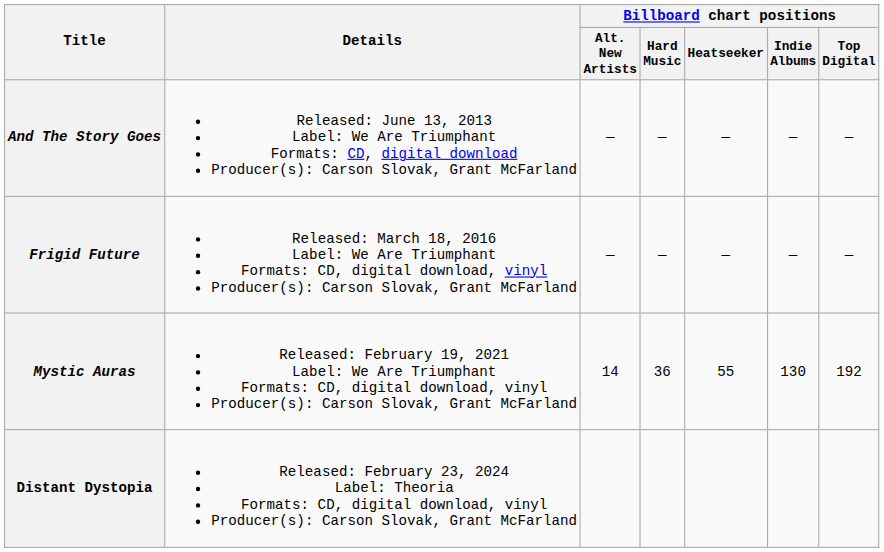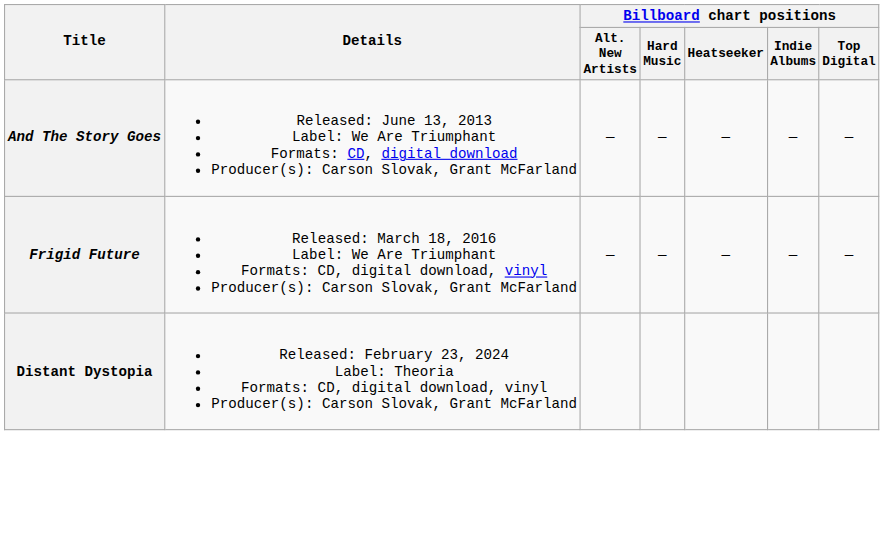 <table class="wikitable plainrowheaders" style="text-align:center;">
 <tr>
 <th scope="col" rowspan="2">Title</th>
 <th scope="col" rowspan="2">Details</th>
 <th scope="col" colspan="5"><a href='#'>Billboard</a> chart positions</th>
 </tr>
 <tr>
 <th scope="col" style="width:3em;font-size:90%;">Alt.<br>New<br>Artists<br></th>
 <th scope="col" style="width:3em;font-size:90%;">Hard<br>Music<br></th>
 <th scope="col" style="width:3em;font-size:90%;">Heatseeker<br></th>
 <th scope="col" style="width:3em;font-size:90%;">Indie<br>Albums<br></th>
 <th scope="col" style="width:3em;font-size:90%;">Top<br>Digital<br></th>
 </tr>
 <tr>
 <th scope="row"><strong><em>And The Story Goes</em></strong></th>
 <td><br><ul><li>Released: June 13, 2013</li><li>Label: We Are Triumphant</li><li>Formats: <a href='#'>CD</a>, <a href='#'>digital download</a></li><li>Producer(s): Carson Slovak, Grant McFarland</li></ul></td>
 <td>—</td>
 <td>—</td>
 <td>—</td>
 <td>—</td>
 <td>—</td>
 </tr>
 <tr>
 <th scope="row"><strong><em>Frigid Future</em></strong></th>
 <td><br><ul><li>Released: March 18, 2016</li><li>Label: We Are Triumphant</li><li>Formats: CD, digital download, <a href='#'>vinyl</a></li><li>Producer(s): Carson Slovak, Grant McFarland</li></ul></td>
 <td>—</td>
 <td>—</td>
 <td>—</td>
 <td>—</td>
 <td>—</td>
 </tr>
 <tr>
-<th scope="row"><strong><em>Mystic Auras</em></strong></th>
-<td><br><ul><li>Released: February 19, 2021</li><li>Label: We Are Triumphant</li><li>Formats: CD, digital download, vinyl</li><li>Producer(s): Carson Slovak, Grant McFarland</li></ul></td>
-<td>14</td>
-<td>36</td>
-<td>55</td>
-<td>130</td>
-<td>192</td>
-</tr>
-<tr>
 <th>Distant Dystopia</th>
 <td><br><ul><li>Released: February 23, 2024</li><li>Label: Theoria</li><li>Formats: CD, digital download, vinyl</li><li>Producer(s): Carson Slovak, Grant McFarland</li></ul></td>
 <td></td>
 <td></td>
 <td></td>
 <td></td>
 <td></td>
 </tr>
 </table>
